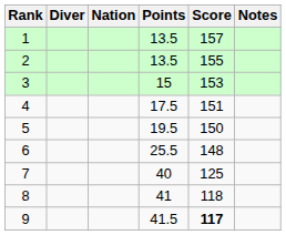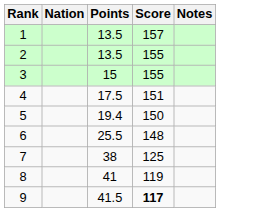 <table class="wikitable sortable" style="text-align:center">
 <tr>
 <th>Rank</th>
-<th>Diver</th>
 <th>Nation</th>
 <th>Points</th>
 <th>Score</th>
 <th>Notes</th>
 </tr>
 <tr style="background:#cfc;">
 <td>1</td>
 <td align=left></td>
-<td align=left></td>
 <td>13.5</td>
 <td>157</td>
 <td></td>
 </tr>
 <tr style="background:#cfc;">
 <td>2</td>
-<td align=left></td>
 <td align=left></td>
 <td>13.5</td>
 <td>155</td>
 <td></td>
 </tr>
 <tr style="background:#cfc;">
 <td>3</td>
 <td align=left></td>
-<td align=left></td>
 <td>15</td>
-<td>153</td>
+<td>155</td>
 <td></td>
 </tr>
 <tr>
 <td>4</td>
-<td align=left></td>
 <td align=left></td>
 <td>17.5</td>
 <td>151</td>
 <td></td>
 </tr>
 <tr>
 <td>5</td>
 <td align=left></td>
-<td align=left></td>
-<td>19.5</td>
+<td>19.4</td>
 <td>150</td>
 <td></td>
 </tr>
 <tr>
 <td>6</td>
-<td align=left></td>
 <td align=left></td>
 <td>25.5</td>
 <td>148</td>
 <td></td>
 </tr>
 <tr>
 <td>7</td>
 <td align=left></td>
-<td align=left></td>
-<td>40</td>
+<td>38</td>
 <td>125</td>
 <td></td>
 </tr>
 <tr>
 <td>8</td>
 <td align=left></td>
-<td align=left></td>
 <td>41</td>
-<td>118</td>
+<td>119</td>
 <td></td>
 </tr>
 <tr>
 <td>9</td>
-<td align=left></td>
 <td align=left></td>
 <td>41.5</td>
 <td><strong>117</strong></td>
 <td></td>
 </tr>
 </table>
